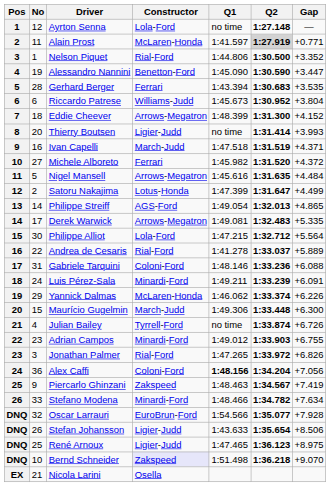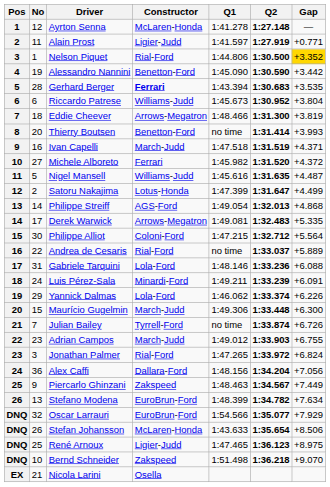 <table class="wikitable sortable" style="font-size: 95%;">
 <tr>
 <th>Pos</th>
 <th>No</th>
 <th>Driver</th>
 <th>Constructor</th>
 <th>Q1</th>
 <th>Q2</th>
 <th>Gap</th>
 </tr>
 <tr>
 <th>1</th>
 <td>12</td>
 <td> <a href='#'>Ayrton Senna</a></td>
-<td><a href='#'>Lola</a>-<a href='#'>Ford</a></td>
-<td>no time</td>
+<td><a href='#'>McLaren</a>-<a href='#'>Honda</a></td>
+<td>1:41.278</td>
 <td><strong>1:27.148</strong></td>
 <td align="center">—</td>
 </tr>
 <tr>
 <th>2</th>
 <td>11</td>
 <td> <a href='#'>Alain Prost</a></td>
-<td><a href='#'>McLaren</a>-<a href='#'>Honda</a></td>
+<td><a href='#'>Ligier</a>-<a href='#'>Judd</a></td>
 <td>1:41.597</td>
-<td style="background: lightgrey;"><strong>1:27.919</strong></td>
+<td><strong>1:27.919</strong></td>
 <td>+0.771</td>
 </tr>
 <tr>
 <th>3</th>
 <td>1</td>
 <td> <a href='#'>Nelson Piquet</a></td>
 <td><a href='#'>Rial</a>-<a href='#'>Ford</a></td>
 <td>1:44.806</td>
 <td><strong>1:30.500</strong></td>
-<td>+3.352</td>
+<td style="background: gold;">+3.352</td>
 </tr>
 <tr>
 <th>4</th>
 <td>19</td>
 <td> <a href='#'>Alessandro Nannini</a></td>
 <td><a href='#'>Benetton</a>-<a href='#'>Ford</a></td>
 <td>1:45.090</td>
 <td><strong>1:30.590</strong></td>
-<td>+3.447</td>
+<td>+3.442</td>
 </tr>
 <tr>
 <th>5</th>
 <td>28</td>
 <td> <a href='#'>Gerhard Berger</a></td>
-<td><a href='#'>Ferrari</a></td>
+<td><strong><a href='#'>Ferrari</a></strong></td>
 <td>1:43.394</td>
 <td><strong>1:30.683</strong></td>
 <td>+3.535</td>
 </tr>
 <tr>
 <th>6</th>
 <td>6</td>
 <td> <a href='#'>Riccardo Patrese</a></td>
 <td><a href='#'>Williams</a>-<a href='#'>Judd</a></td>
 <td>1:45.673</td>
 <td><strong>1:30.952</strong></td>
 <td>+3.804</td>
 </tr>
 <tr>
 <th>7</th>
 <td>18</td>
 <td> <a href='#'>Eddie Cheever</a></td>
 <td><a href='#'>Arrows</a>-<a href='#'>Megatron</a></td>
-<td>1:48.399</td>
+<td>1:48.466</td>
 <td><strong>1:31.300</strong></td>
-<td>+4.152</td>
+<td>+3.819</td>
 </tr>
 <tr>
 <th>8</th>
 <td>20</td>
 <td> <a href='#'>Thierry Boutsen</a></td>
-<td><a href='#'>Ligier</a>-<a href='#'>Judd</a></td>
+<td><a href='#'>Benetton</a>-<a href='#'>Ford</a></td>
 <td>no time</td>
 <td><strong>1:31.414</strong></td>
 <td>+3.993</td>
 </tr>
 <tr>
 <th>9</th>
 <td>16</td>
 <td> <a href='#'>Ivan Capelli</a></td>
 <td><a href='#'>March</a>-<a href='#'>Judd</a></td>
 <td>1:47.518</td>
 <td><strong>1:31.519</strong></td>
 <td>+4.371</td>
 </tr>
 <tr>
 <th>10</th>
 <td>27</td>
 <td> <a href='#'>Michele Alboreto</a></td>
 <td><a href='#'>Ferrari</a></td>
 <td>1:45.982</td>
 <td><strong>1:31.520</strong></td>
 <td>+4.372</td>
 </tr>
 <tr>
 <th>11</th>
 <td>5</td>
 <td> <a href='#'>Nigel Mansell</a></td>
-<td><a href='#'>Arrows</a>-<a href='#'>Megatron</a></td>
+<td><a href='#'>Williams</a>-<a href='#'>Judd</a></td>
 <td>1:45.616</td>
 <td><strong>1:31.635</strong></td>
-<td>+4.484</td>
+<td>+4.487</td>
 </tr>
 <tr>
 <th>12</th>
 <td>2</td>
 <td> <a href='#'>Satoru Nakajima</a></td>
 <td><a href='#'>Lotus</a>-<a href='#'>Honda</a></td>
 <td>1:47.399</td>
 <td><strong>1:31.647</strong></td>
 <td>+4.499</td>
 </tr>
 <tr>
 <th>13</th>
 <td>14</td>
 <td> <a href='#'>Philippe Streiff</a></td>
 <td><a href='#'>AGS</a>-<a href='#'>Ford</a></td>
 <td>1:49.054</td>
 <td><strong>1:32.013</strong></td>
-<td>+4.865</td>
+<td>+4.868</td>
 </tr>
 <tr>
 <th>14</th>
 <td>17</td>
 <td> <a href='#'>Derek Warwick</a></td>
 <td><a href='#'>Arrows</a>-<a href='#'>Megatron</a></td>
 <td>1:49.081</td>
 <td><strong>1:32.483</strong></td>
 <td>+5.335</td>
 </tr>
 <tr>
 <th>15</th>
 <td>30</td>
 <td> <a href='#'>Philippe Alliot</a></td>
-<td><a href='#'>Lola</a>-<a href='#'>Ford</a></td>
+<td><a href='#'>Coloni</a>-<a href='#'>Ford</a></td>
 <td>1:47.215</td>
 <td><strong>1:32.712</strong></td>
 <td>+5.564</td>
 </tr>
 <tr>
 <th>16</th>
 <td>22</td>
 <td> <a href='#'>Andrea de Cesaris</a></td>
 <td><a href='#'>Rial</a>-<a href='#'>Ford</a></td>
-<td>1:41.278</td>
+<td>no time</td>
 <td><strong>1:33.037</strong></td>
 <td>+5.889</td>
 </tr>
 <tr>
 <th>17</th>
 <td>31</td>
 <td> <a href='#'>Gabriele Tarquini</a></td>
-<td><a href='#'>Coloni</a>-<a href='#'>Ford</a></td>
+<td><a href='#'>Lola</a>-<a href='#'>Ford</a></td>
 <td>1:48.146</td>
 <td><strong>1:33.236</strong></td>
 <td>+6.088</td>
 </tr>
 <tr>
 <th>18</th>
 <td>24</td>
 <td> <a href='#'>Luis Pérez-Sala</a></td>
 <td><a href='#'>Minardi</a>-<a href='#'>Ford</a></td>
 <td>1:49.211</td>
 <td><strong>1:33.239</strong></td>
 <td>+6.091</td>
 </tr>
 <tr>
 <th>19</th>
 <td>29</td>
 <td> <a href='#'>Yannick Dalmas</a></td>
-<td><a href='#'>McLaren</a>-<a href='#'>Honda</a></td>
+<td><a href='#'>Lola</a>-<a href='#'>Ford</a></td>
 <td>1:46.062</td>
 <td><strong>1:33.374</strong></td>
 <td>+6.226</td>
 </tr>
 <tr>
 <th>20</th>
 <td>15</td>
 <td> <a href='#'>Maurício Gugelmin</a></td>
 <td><a href='#'>March</a>-<a href='#'>Judd</a></td>
 <td>1:49.306</td>
 <td><strong>1:33.448</strong></td>
 <td>+6.300</td>
 </tr>
 <tr>
 <th>21</th>
-<td>4</td>
+<td>7</td>
 <td> <a href='#'>Julian Bailey</a></td>
 <td><a href='#'>Tyrrell</a>-<a href='#'>Ford</a></td>
 <td>no time</td>
 <td><strong>1:33.874</strong></td>
 <td>+6.726</td>
 </tr>
 <tr>
 <th>22</th>
 <td>23</td>
 <td> <a href='#'>Adrian Campos</a></td>
-<td><a href='#'>Minardi</a>-<a href='#'>Ford</a></td>
+<td><a href='#'>March</a>-<a href='#'>Judd</a></td>
 <td>1:49.012</td>
 <td><strong>1:33.903</strong></td>
 <td>+6.755</td>
 </tr>
 <tr>
 <th>23</th>
 <td>3</td>
 <td> <a href='#'>Jonathan Palmer</a></td>
 <td><a href='#'>Rial</a>-<a href='#'>Ford</a></td>
 <td>1:47.265</td>
 <td><strong>1:33.972</strong></td>
-<td>+6.826</td>
+<td>+6.824</td>
 </tr>
 <tr>
 <th>24</th>
 <td>36</td>
 <td> <a href='#'>Alex Caffi</a></td>
-<td><a href='#'>Coloni</a>-<a href='#'>Ford</a></td>
-<td><strong>1:48.156</strong></td>
+<td><a href='#'>Dallara</a>-<a href='#'>Ford</a></td>
+<td>1:48.156</td>
 <td><strong>1:34.204</strong></td>
 <td>+7.056</td>
 </tr>
 <tr>
 <th>25</th>
 <td>9</td>
 <td> <a href='#'>Piercarlo Ghinzani</a></td>
 <td><a href='#'>Zakspeed</a></td>
 <td>1:48.463</td>
 <td><strong>1:34.567</strong></td>
-<td>+7.419</td>
+<td>+7.449</td>
 </tr>
 <tr>
 <th>26</th>
-<td>33</td>
+<td>13</td>
 <td> <a href='#'>Stefano Modena</a></td>
-<td><a href='#'>Minardi</a>-<a href='#'>Ford</a></td>
-<td>1:48.466</td>
+<td><a href='#'>EuroBrun</a>-<a href='#'>Ford</a></td>
+<td>1:48.399</td>
 <td><strong>1:34.782</strong></td>
 <td>+7.634</td>
 </tr>
 <tr>
 <th>DNQ</th>
 <td>32</td>
 <td> <a href='#'>Oscar Larrauri</a></td>
 <td><a href='#'>EuroBrun</a>-<a href='#'>Ford</a></td>
 <td>1:54.566</td>
 <td><strong>1:35.077</strong></td>
-<td>+7.928</td>
+<td>+7.929</td>
 </tr>
 <tr>
 <th>DNQ</th>
 <td>26</td>
 <td> <a href='#'>Stefan Johansson</a></td>
-<td><a href='#'>Ligier</a>-<a href='#'>Judd</a></td>
+<td><a href='#'>McLaren</a>-<a href='#'>Honda</a></td>
 <td>1:43.633</td>
 <td><strong>1:35.654</strong></td>
 <td>+8.506</td>
 </tr>
 <tr>
 <th>DNQ</th>
 <td>25</td>
 <td> <a href='#'>René Arnoux</a></td>
 <td><a href='#'>Ligier</a>-<a href='#'>Judd</a></td>
 <td>1:47.465</td>
 <td><strong>1:36.123</strong></td>
 <td>+8.975</td>
 </tr>
 <tr>
 <th>DNQ</th>
 <td>10</td>
 <td> <a href='#'>Bernd Schneider</a></td>
-<td style="background: lavender;"><a href='#'>Zakspeed</a></td>
+<td><a href='#'>Zakspeed</a></td>
 <td>1:51.498</td>
 <td><strong>1:36.218</strong></td>
 <td>+9.070</td>
 </tr>
 <tr>
 <th>EX</th>
 <td>21</td>
 <td> <a href='#'>Nicola Larini</a></td>
 <td><a href='#'>Osella</a></td>
 <td></td>
 <td></td>
 <td></td>
 </tr>
 </table>
